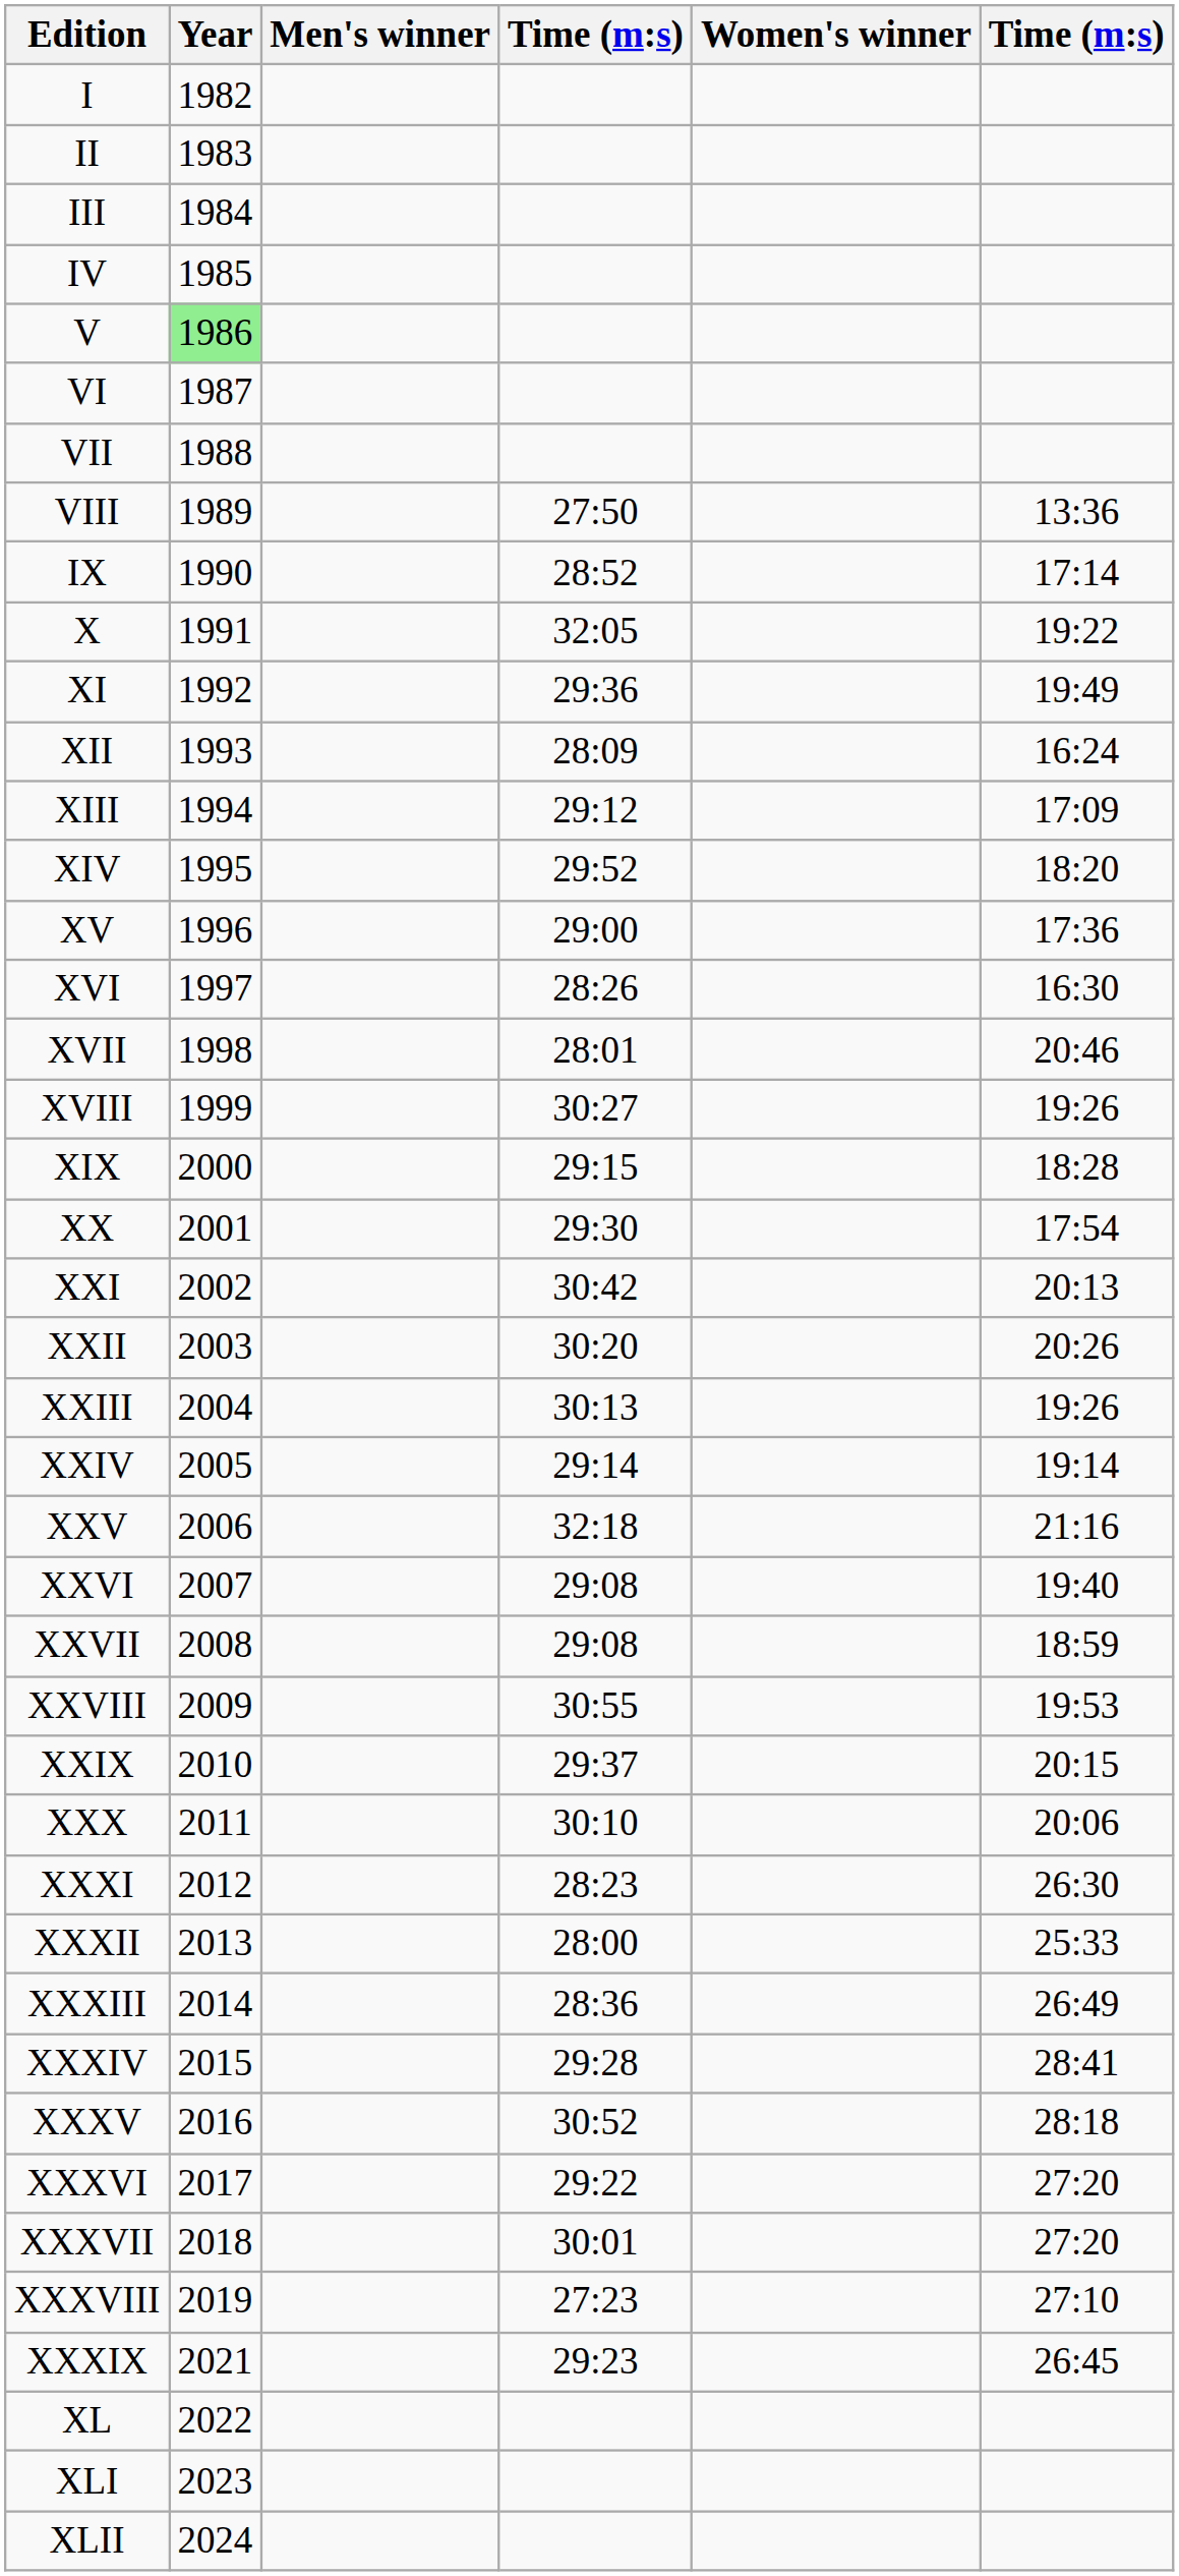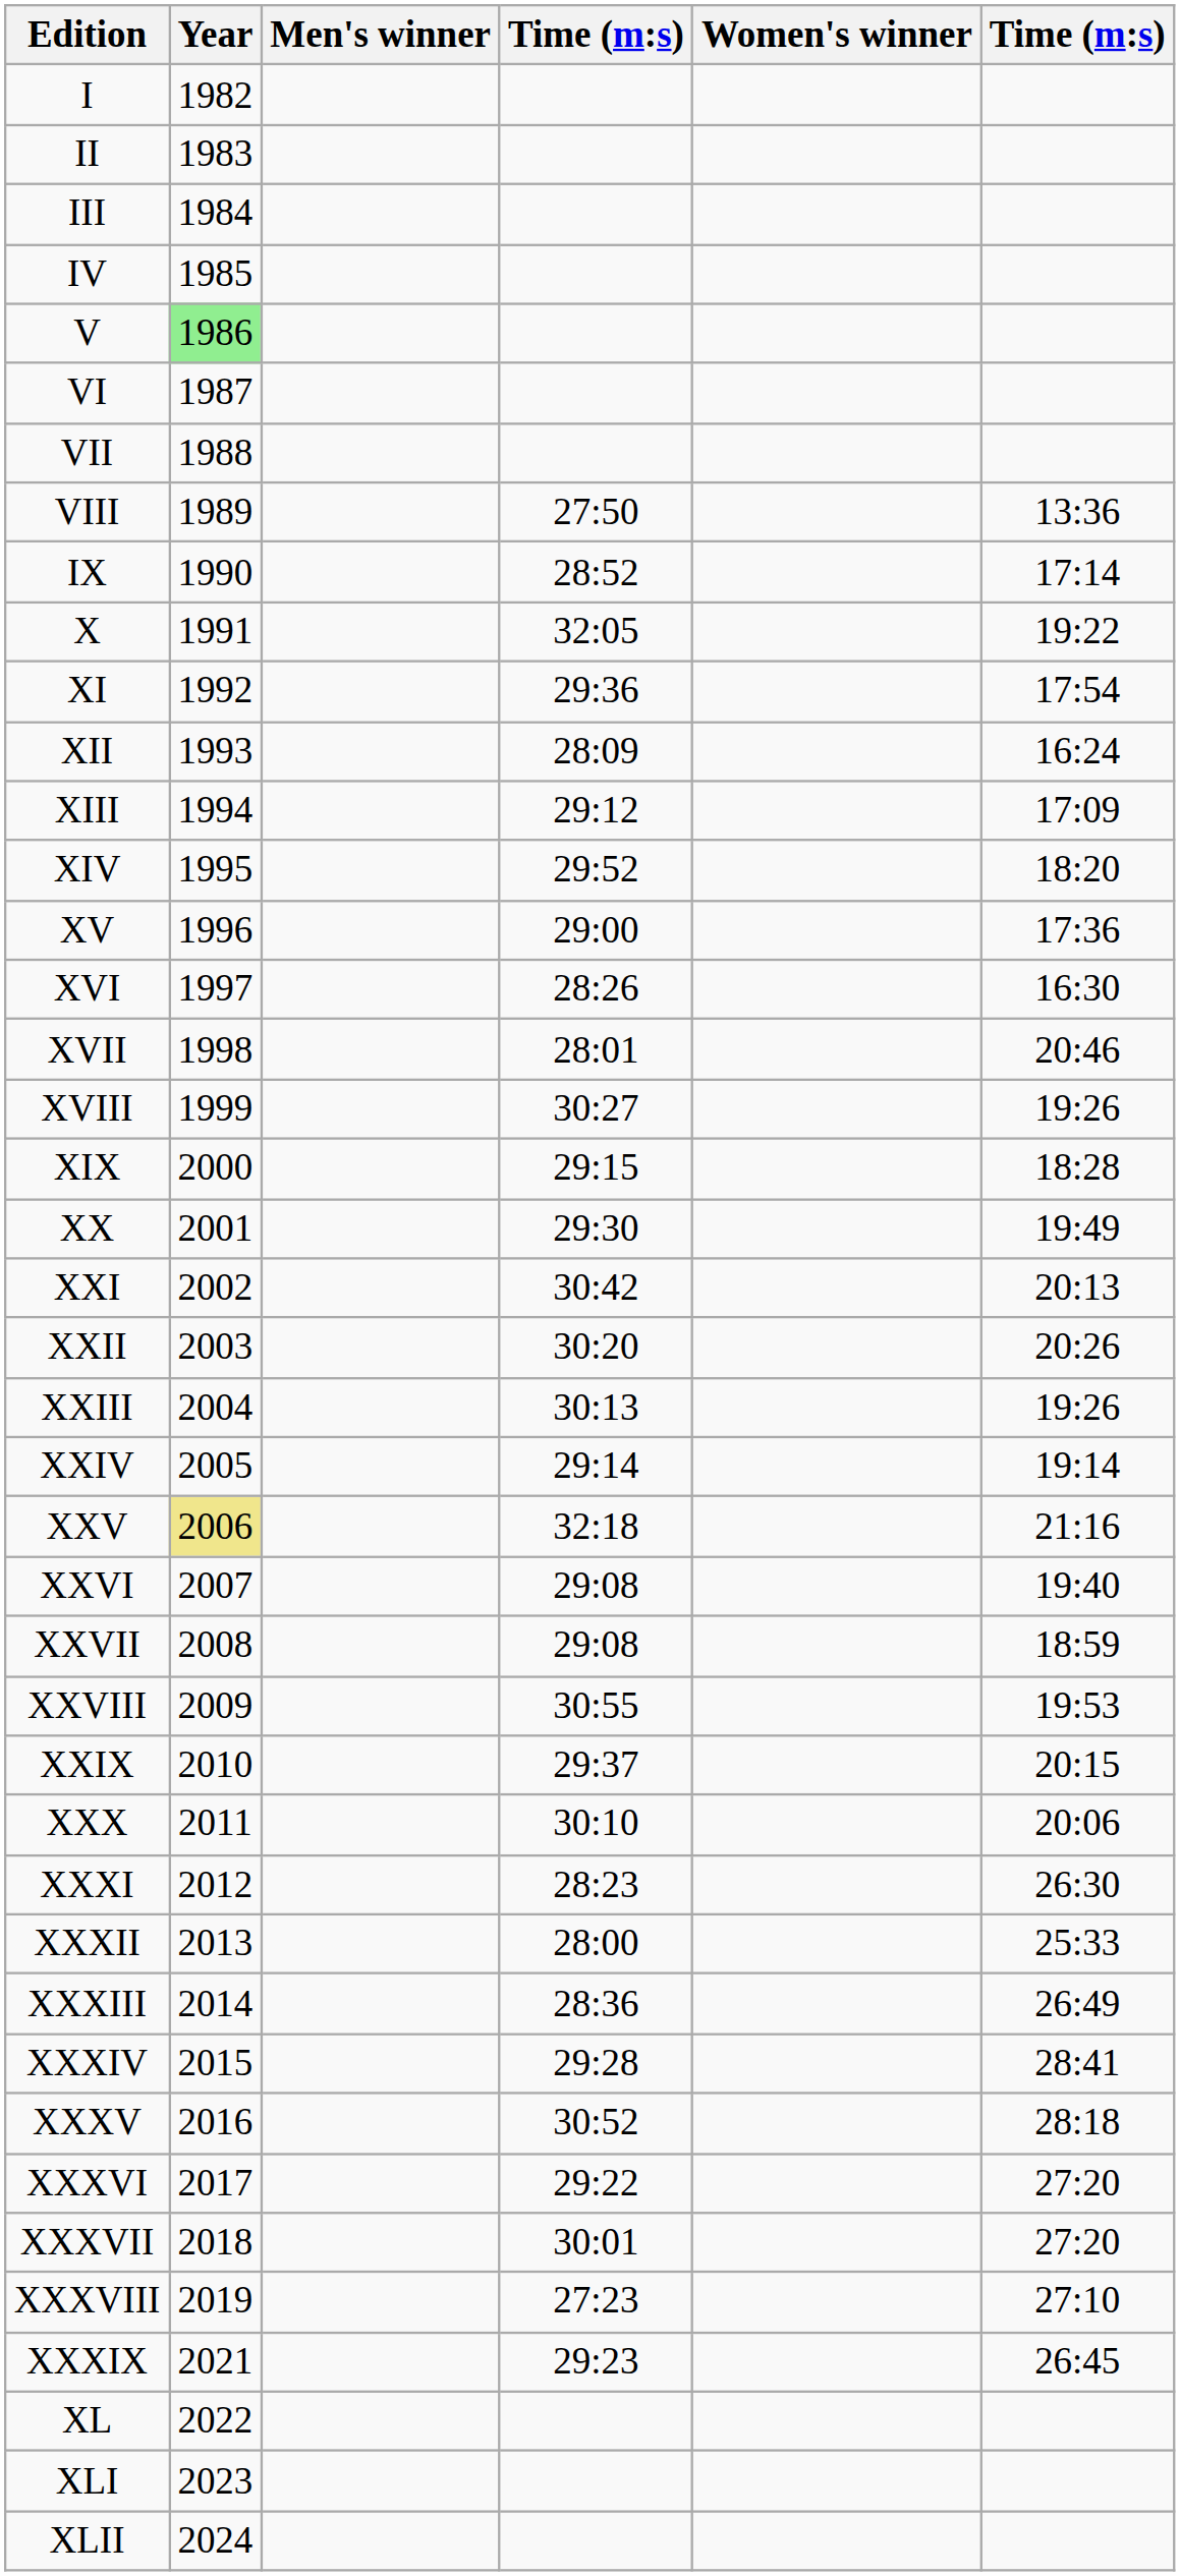 <table class="wikitable" style="text-align:center">
 <tr>
 <th>Edition</th>
 <th>Year</th>
 <th>Men's winner</th>
 <th>Time (<a href='#'>m</a>:<a href='#'>s</a>)</th>
 <th>Women's winner</th>
 <th>Time (<a href='#'>m</a>:<a href='#'>s</a>)</th>
 </tr>
 <tr>
 <td>I</td>
 <td>1982</td>
 <td align=left></td>
 <td></td>
 <td align=left></td>
 <td></td>
 </tr>
 <tr>
 <td>II</td>
 <td>1983</td>
 <td align=left></td>
 <td></td>
 <td align=left></td>
 <td></td>
 </tr>
 <tr>
 <td>III</td>
 <td>1984</td>
 <td align=left></td>
 <td></td>
 <td align=left></td>
 <td></td>
 </tr>
 <tr>
 <td>IV</td>
 <td>1985</td>
 <td align=left></td>
 <td></td>
 <td align=left></td>
 <td></td>
 </tr>
 <tr>
 <td>V</td>
 <td style="background: lightgreen;">1986</td>
 <td align=left></td>
 <td></td>
 <td align=left></td>
 <td></td>
 </tr>
 <tr>
 <td>VI</td>
 <td>1987</td>
 <td align=left></td>
 <td></td>
 <td align=left></td>
 <td></td>
 </tr>
 <tr>
 <td>VII</td>
 <td>1988</td>
 <td align=left></td>
 <td></td>
 <td align=left></td>
 <td></td>
 </tr>
 <tr>
 <td>VIII</td>
 <td>1989</td>
 <td align=left></td>
 <td>27:50</td>
 <td align=left></td>
 <td>13:36</td>
 </tr>
 <tr>
 <td>IX</td>
 <td>1990</td>
 <td align=left></td>
 <td>28:52</td>
 <td align=left></td>
 <td>17:14</td>
 </tr>
 <tr>
 <td>X</td>
 <td>1991</td>
 <td align=left></td>
 <td>32:05</td>
 <td align=left></td>
 <td>19:22</td>
 </tr>
 <tr>
 <td>XI</td>
 <td>1992</td>
 <td align=left></td>
 <td>29:36</td>
 <td align=left></td>
-<td>19:49</td>
+<td>17:54</td>
 </tr>
 <tr>
 <td>XII</td>
 <td>1993</td>
 <td align=left></td>
 <td>28:09</td>
 <td align=left></td>
 <td>16:24</td>
 </tr>
 <tr>
 <td>XIII</td>
 <td>1994</td>
 <td align=left></td>
 <td>29:12</td>
 <td align=left></td>
 <td>17:09</td>
 </tr>
 <tr>
 <td>XIV</td>
 <td>1995</td>
 <td align=left></td>
 <td>29:52</td>
 <td align=left></td>
 <td>18:20</td>
 </tr>
 <tr>
 <td>XV</td>
 <td>1996</td>
 <td align=left></td>
 <td>29:00</td>
 <td align=left></td>
 <td>17:36</td>
 </tr>
 <tr>
 <td>XVI</td>
 <td>1997</td>
 <td align=left></td>
 <td>28:26</td>
 <td align=left></td>
 <td>16:30</td>
 </tr>
 <tr>
 <td>XVII</td>
 <td>1998</td>
 <td align=left></td>
 <td>28:01</td>
 <td align=left></td>
 <td>20:46</td>
 </tr>
 <tr>
 <td>XVIII</td>
 <td>1999</td>
 <td align=left></td>
 <td>30:27</td>
 <td align=left></td>
 <td>19:26</td>
 </tr>
 <tr>
 <td>XIX</td>
 <td>2000</td>
 <td align=left></td>
 <td>29:15</td>
 <td align=left></td>
 <td>18:28</td>
 </tr>
 <tr>
 <td>XX</td>
 <td>2001</td>
 <td align=left></td>
 <td>29:30</td>
 <td align=left></td>
-<td>17:54</td>
+<td>19:49</td>
 </tr>
 <tr>
 <td>XXI</td>
 <td>2002</td>
 <td align=left></td>
 <td>30:42</td>
 <td align=left></td>
 <td>20:13</td>
 </tr>
 <tr>
 <td>XXII</td>
 <td>2003</td>
 <td align=left></td>
 <td>30:20</td>
 <td align=left></td>
 <td>20:26</td>
 </tr>
 <tr>
 <td>XXIII</td>
 <td>2004</td>
 <td align=left></td>
 <td>30:13</td>
 <td align=left></td>
 <td>19:26</td>
 </tr>
 <tr>
 <td>XXIV</td>
 <td>2005</td>
 <td align=left></td>
 <td>29:14</td>
 <td align=left></td>
 <td>19:14</td>
 </tr>
 <tr>
 <td>XXV</td>
-<td>2006</td>
+<td style="background: khaki;">2006</td>
 <td align=left></td>
 <td>32:18</td>
 <td align=left></td>
 <td>21:16</td>
 </tr>
 <tr>
 <td>XXVI</td>
 <td>2007</td>
 <td align=left></td>
 <td>29:08</td>
 <td align=left></td>
 <td>19:40</td>
 </tr>
 <tr>
 <td>XXVII</td>
 <td>2008</td>
 <td align=left></td>
 <td>29:08</td>
 <td align=left></td>
 <td>18:59</td>
 </tr>
 <tr>
 <td>XXVIII</td>
 <td>2009</td>
 <td align=left></td>
 <td>30:55</td>
 <td align=left></td>
 <td>19:53</td>
 </tr>
 <tr>
 <td>XXIX</td>
 <td>2010</td>
 <td align=left></td>
 <td>29:37</td>
 <td align=left></td>
 <td>20:15</td>
 </tr>
 <tr>
 <td>XXX</td>
 <td>2011</td>
 <td align=left></td>
 <td>30:10</td>
 <td align=left></td>
 <td>20:06</td>
 </tr>
 <tr>
 <td>XXXI</td>
 <td>2012</td>
 <td align=left></td>
 <td>28:23</td>
 <td align=left></td>
 <td>26:30</td>
 </tr>
 <tr>
 <td>XXXII</td>
 <td>2013</td>
 <td align=left></td>
 <td>28:00</td>
 <td align=left></td>
 <td>25:33</td>
 </tr>
 <tr>
 <td>XXXIII</td>
 <td>2014</td>
 <td align=left></td>
 <td>28:36</td>
 <td align=left></td>
 <td>26:49</td>
 </tr>
 <tr>
 <td>XXXIV</td>
 <td>2015</td>
 <td align=left></td>
 <td>29:28</td>
 <td align=left></td>
 <td>28:41</td>
 </tr>
 <tr>
 <td>XXXV</td>
 <td>2016</td>
 <td align=left></td>
 <td>30:52</td>
 <td align=left></td>
 <td>28:18</td>
 </tr>
 <tr>
 <td>XXXVI</td>
 <td>2017</td>
 <td align=left></td>
 <td>29:22</td>
 <td align=left></td>
 <td>27:20</td>
 </tr>
 <tr>
 <td>XXXVII</td>
 <td>2018</td>
 <td align=left></td>
 <td>30:01</td>
 <td align=left></td>
 <td>27:20</td>
 </tr>
 <tr>
 <td>XXXVIII</td>
 <td>2019</td>
 <td align=left></td>
 <td>27:23</td>
 <td align=left></td>
 <td>27:10</td>
 </tr>
 <tr>
 <td>XXXIX</td>
 <td>2021</td>
 <td align=left></td>
 <td>29:23</td>
 <td align=left></td>
 <td>26:45</td>
 </tr>
 <tr>
 <td>XL</td>
 <td>2022</td>
 <td align=left></td>
 <td></td>
 <td align=left></td>
 <td></td>
 </tr>
 <tr>
 <td>XLI</td>
 <td>2023</td>
 <td align=left></td>
 <td></td>
 <td align=left></td>
 <td></td>
 </tr>
 <tr>
 <td>XLII</td>
 <td>2024</td>
 <td align=left></td>
 <td></td>
 <td align=left></td>
 <td></td>
 </tr>
 </table>
